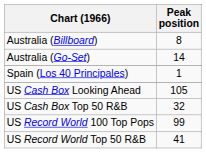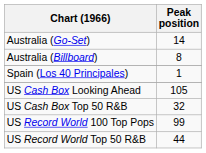 <table class="wikitable sortable">
 <tr>
 <th>Chart (1966)</th>
 <th>Peak<br>position</th>
 </tr>
 <tr>
+<td>Australia (<em><a href='#'>Go-Set</a></em>)</td>
+<td align="center">14</td>
+</tr>
+<tr>
 <td>Australia (<em><a href='#'>Billboard</a></em>)</td>
 <td align="center">8</td>
-</tr>
-<tr>
-<td>Australia (<em><a href='#'>Go-Set</a></em>)</td>
-<td align="center">14</td>
 </tr>
 <tr>
 </tr>
 <tr>
 </tr>
 <tr>
 </tr>
 <tr>
 </tr>
 <tr>
 </tr>
 <tr>
 <td>Spain (<a href='#'>Los 40 Principales</a>)</td>
 <td align="center">1</td>
 </tr>
 <tr>
 </tr>
 <tr>
 </tr>
 <tr>
 <td>US <a href='#'><em>Cash Box</em></a> Looking Ahead</td>
 <td align="center">105</td>
 </tr>
 <tr>
 <td>US <em>Cash Box</em> Top 50 R&B</td>
 <td align="center">32</td>
 </tr>
 <tr>
 <td>US <em><a href='#'>Record World</a></em> 100 Top Pops</td>
 <td align="center">99</td>
 </tr>
 <tr>
 <td>US <em>Record World</em> Top 50 R&B</td>
-<td align="center">41</td>
+<td align="center">44</td>
 </tr>
 </table>
